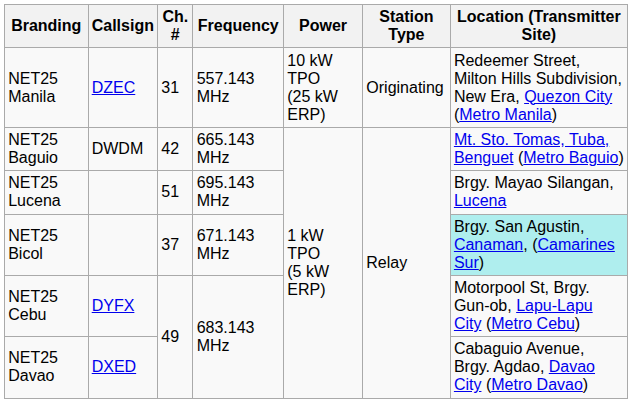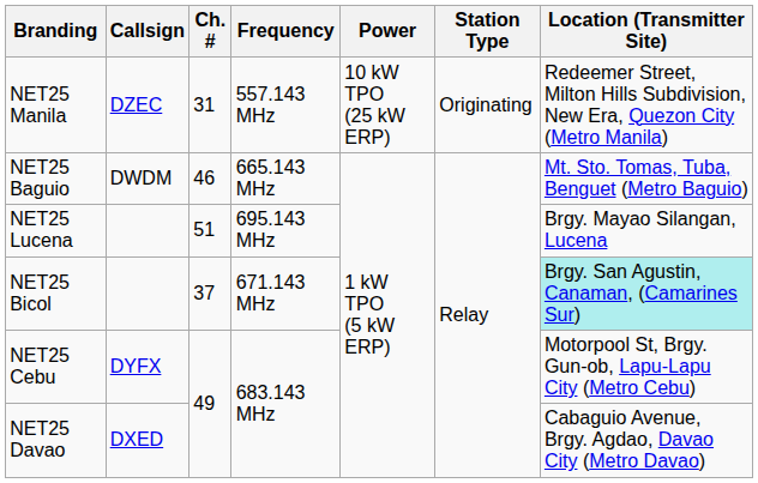 <table class="wikitable sortable" style="width:100%" style="text-align:center;">
 <tr>
 <th>Branding</th>
 <th>Callsign</th>
 <th>Ch. #</th>
 <th>Frequency</th>
 <th>Power</th>
 <th>Station Type</th>
 <th class="unsortable">Location (Transmitter Site)</th>
 </tr>
 <tr>
 <td>NET25 Manila</td>
 <td><a href='#'>DZEC</a></td>
 <td>31</td>
 <td>557.143 MHz</td>
 <td>10 kW TPO (25 kW ERP)</td>
 <td>Originating</td>
 <td>Redeemer Street, Milton Hills Subdivision, New Era, <a href='#'>Quezon City</a> (<a href='#'>Metro Manila</a>)</td>
 </tr>
 <tr>
 <td>NET25 Baguio</td>
 <td>DWDM</td>
-<td>42</td>
+<td>46</td>
 <td>665.143 MHz</td>
 <td rowspan=5>1 kW TPO (5 kW ERP)</td>
 <td rowspan=5>Relay</td>
 <td><a href='#'>Mt. Sto. Tomas, Tuba, Benguet</a> (<a href='#'>Metro Baguio</a>)</td>
 </tr>
 <tr>
 <td>NET25 Lucena</td>
 <td></td>
 <td>51</td>
 <td>695.143 MHz</td>
 <td>Brgy. Mayao Silangan, <a href='#'>Lucena</a></td>
 </tr>
 <tr>
 <td>NET25 Bicol</td>
 <td></td>
 <td>37</td>
 <td>671.143 MHz</td>
 <td style="background: paleturquoise;">Brgy. San Agustin, <a href='#'>Canaman</a>, (<a href='#'>Camarines Sur</a>)</td>
 </tr>
 <tr>
 <td>NET25 Cebu</td>
 <td><a href='#'>DYFX</a></td>
 <td rowspan = "2">49</td>
 <td rowspan = "2">683.143 MHz</td>
 <td>Motorpool St, Brgy. Gun-ob, <a href='#'>Lapu-Lapu City</a> (<a href='#'>Metro Cebu</a>)</td>
 </tr>
 <tr>
 <td>NET25 Davao</td>
 <td><a href='#'>DXED</a></td>
 <td>Cabaguio Avenue, Brgy. Agdao, <a href='#'>Davao City</a> (<a href='#'>Metro Davao</a>)</td>
 </tr>
 </table>
